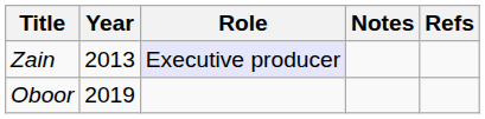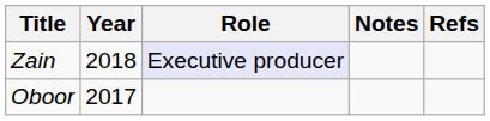 <table class="wikitable sortable">
 <tr>
 <th>Title</th>
 <th>Year</th>
 <th>Role</th>
 <th>Notes</th>
 <th>Refs</th>
 </tr>
 <tr>
 <td><em>Zain</em></td>
-<td align=center>2013</td>
+<td align=center>2018</td>
 <td style="background: lavender;">Executive producer</td>
 <td align=center></td>
 <td></td>
 </tr>
 <tr>
 <td><em>Oboor</em></td>
-<td align=center>2019</td>
+<td align=center>2017</td>
 <td></td>
 <td></td>
 <td></td>
 </tr>
 </table>
